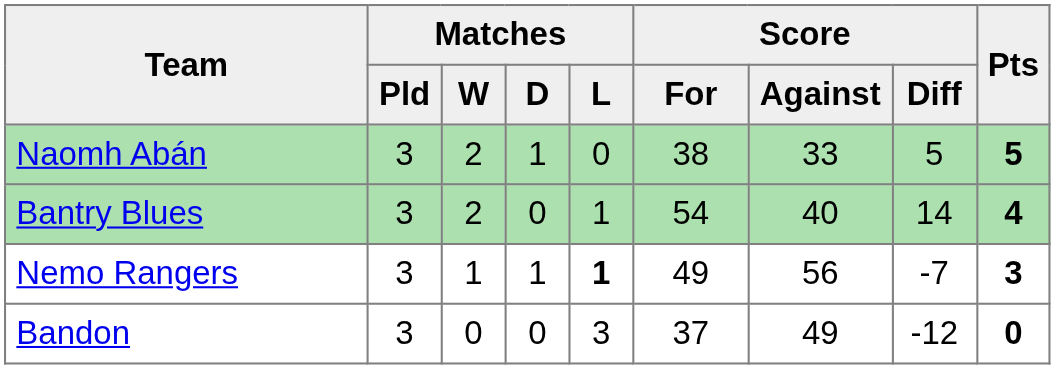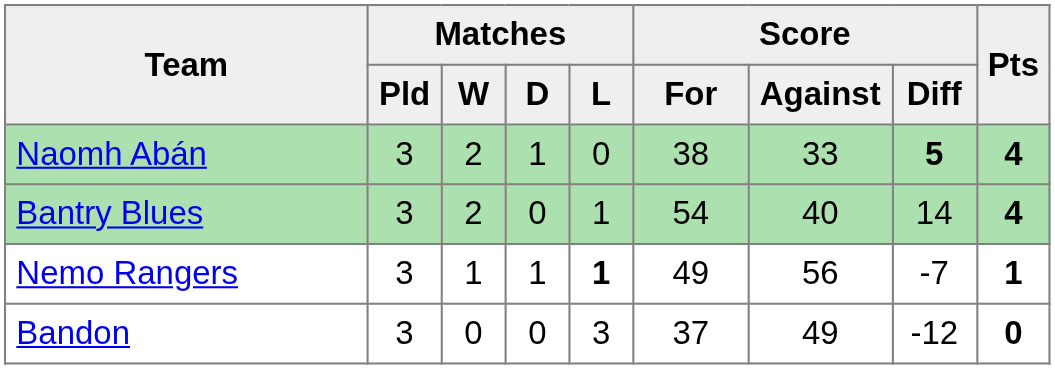 <table style=border-collapse:collapse border=1 cellspacing=0 cellpadding=5>
 <tr align=center bgcolor=#efefef>
 <th rowspan=2 width=165>Team</th>
 <th colspan=4>Matches</th>
 <th colspan=3>Score</th>
 <th rowspan=2width=20>Pts</th>
 </tr>
 <tr align=center bgcolor=#efefef>
 <th width=20>Pld</th>
 <th width=20>W</th>
 <th width=20>D</th>
 <th width=20>L</th>
 <th width=45>For</th>
 <th width=45>Against</th>
 <th width=30>Diff</th>
 </tr>
 <tr align=center style="background:#ACE1AF;">
 <td style="text-align:left;"><a href='#'>Naomh Abán</a></td>
 <td>3</td>
 <td>2</td>
 <td>1</td>
 <td>0</td>
 <td>38</td>
 <td>33</td>
-<td>5</td>
 <td><strong>5</strong></td>
+<td><strong>4</strong></td>
 </tr>
 <tr align=center style="background:#ACE1AF;">
 <td style="text-align:left;"><a href='#'>Bantry Blues</a></td>
 <td>3</td>
 <td>2</td>
 <td>0</td>
 <td>1</td>
 <td>54</td>
 <td>40</td>
 <td>14</td>
 <td><strong>4</strong></td>
 </tr>
 <tr align=center>
 <td style="text-align:left;"><a href='#'>Nemo Rangers</a></td>
 <td>3</td>
 <td>1</td>
 <td>1</td>
 <td><strong>1</strong></td>
 <td>49</td>
 <td>56</td>
 <td>-7</td>
-<td><strong>3</strong></td>
+<td><strong>1</strong></td>
 </tr>
 <tr align=center>
 <td style="text-align:left;"><a href='#'>Bandon</a></td>
 <td>3</td>
 <td>0</td>
 <td>0</td>
 <td>3</td>
 <td>37</td>
 <td>49</td>
 <td>-12</td>
 <td><strong>0</strong></td>
 </tr>
 </table>
